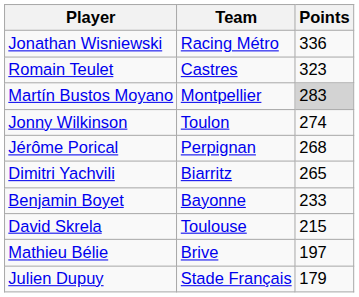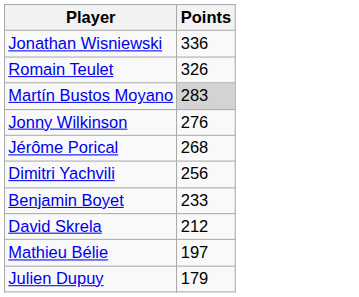 <table class="wikitable">
 <tr>
 <th>Player</th>
-<th>Team</th>
 <th>Points</th>
 </tr>
 <tr>
 <td> <a href='#'>Jonathan Wisniewski</a></td>
-<td><a href='#'>Racing Métro</a></td>
 <td>336</td>
 </tr>
 <tr>
 <td> <a href='#'>Romain Teulet</a></td>
-<td><a href='#'>Castres</a></td>
-<td>323</td>
+<td>326</td>
 </tr>
 <tr>
 <td> <a href='#'>Martín Bustos Moyano</a></td>
-<td><a href='#'>Montpellier</a></td>
 <td style="background: lightgrey;">283</td>
 </tr>
 <tr>
 <td> <a href='#'>Jonny Wilkinson</a></td>
-<td><a href='#'>Toulon</a></td>
-<td>274</td>
+<td>276</td>
 </tr>
 <tr>
 <td> <a href='#'>Jérôme Porical</a></td>
-<td><a href='#'>Perpignan</a></td>
 <td>268</td>
 </tr>
 <tr>
 <td> <a href='#'>Dimitri Yachvili</a></td>
-<td><a href='#'>Biarritz</a></td>
-<td>265</td>
+<td>256</td>
 </tr>
 <tr>
 <td> <a href='#'>Benjamin Boyet</a></td>
-<td><a href='#'>Bayonne</a></td>
 <td>233</td>
 </tr>
 <tr>
 <td> <a href='#'>David Skrela</a></td>
-<td><a href='#'>Toulouse</a></td>
-<td>215</td>
+<td>212</td>
 </tr>
 <tr>
 <td> <a href='#'>Mathieu Bélie</a></td>
-<td><a href='#'>Brive</a></td>
 <td>197</td>
 </tr>
 <tr>
 <td> <a href='#'>Julien Dupuy</a></td>
-<td><a href='#'>Stade Français</a></td>
 <td>179</td>
 </tr>
 </table>
